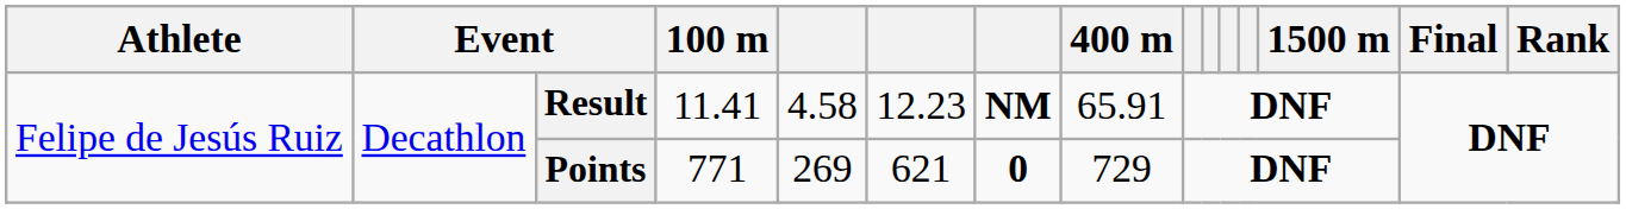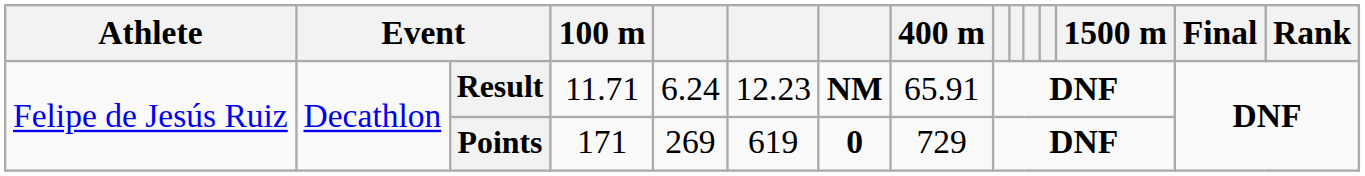 <table class="wikitable" style="font-size:90%">
 <tr>
 <th>Athlete</th>
 <th colspan = 2>Event</th>
 <th>100 m</th>
 <th></th>
 <th></th>
 <th></th>
 <th>400 m</th>
 <th></th>
 <th></th>
 <th></th>
 <th></th>
 <th>1500 m</th>
 <th>Final</th>
 <th>Rank</th>
 </tr>
 <tr align=center>
 <td rowspan=2 align=left><a href='#'>Felipe de Jesús Ruiz</a></td>
 <td rowspan=2 align=left><a href='#'>Decathlon</a></td>
 <th style="font-size:95%">Result</th>
-<td>11.41</td>
-<td>4.58</td>
+<td>11.71</td>
+<td>6.24</td>
 <td>12.23</td>
 <td><strong>NM</strong></td>
 <td>65.91</td>
 <td colspan=5><strong>DNF</strong></td>
 <td rowspan=2 colspan=2><strong>DNF</strong></td>
 </tr>
 <tr align=center>
 <th style="font-size:95%">Points</th>
-<td>771</td>
+<td>171</td>
 <td>269</td>
-<td>621</td>
+<td>619</td>
 <td><strong>0</strong></td>
 <td>729</td>
 <td colspan=5><strong>DNF</strong></td>
 </tr>
 </table>
